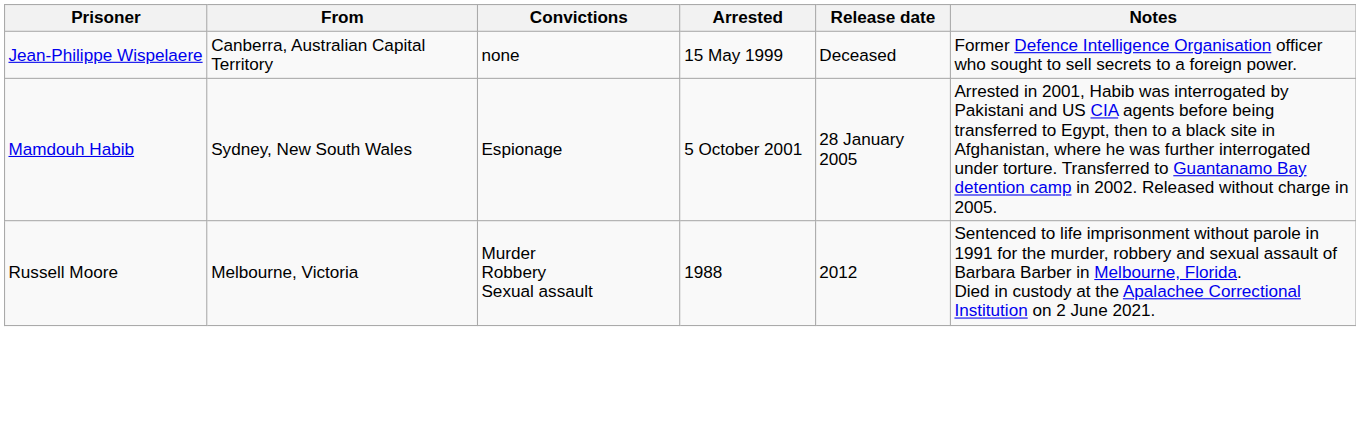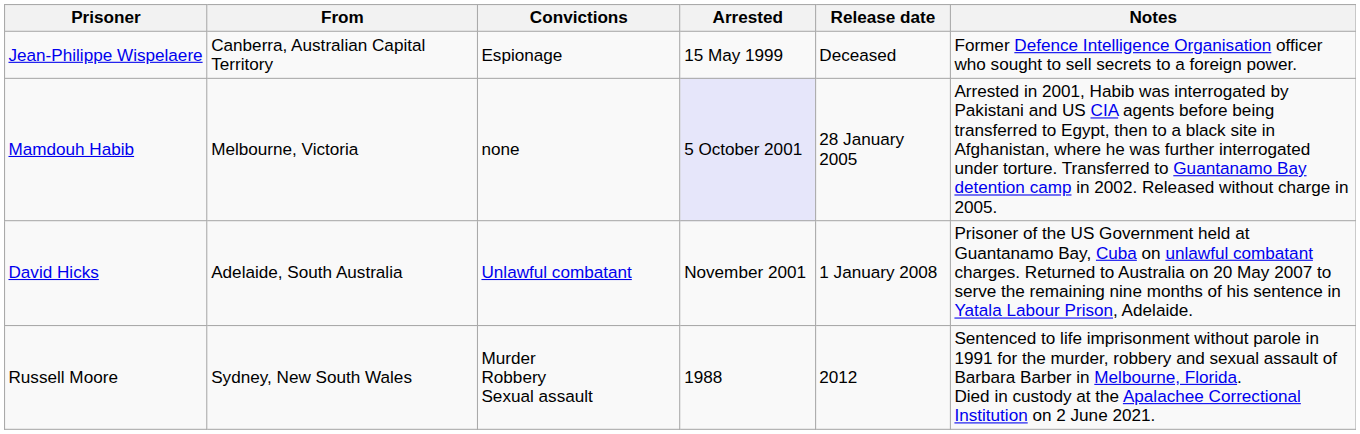 <table class="wikitable sortable" style="width:100%;">
 <tr>
 <th style="width:15%;">Prisoner</th>
 <th style="width:20%;">From</th>
 <th style="width:15%;">Convictions</th>
 <th style="width:10%;">Arrested</th>
 <th style="width:10%;">Release date</th>
 <th style="width:30%;">Notes</th>
 </tr>
 <tr style="text-align:left;">
 <td><a href='#'>Jean-Philippe Wispelaere</a></td>
 <td>Canberra, Australian Capital Territory</td>
-<td>none</td>
+<td>Espionage</td>
 <td>15 May 1999</td>
 <td>Deceased</td>
 <td>Former <a href='#'>Defence Intelligence Organisation</a> officer who sought to sell secrets to a foreign power.</td>
 </tr>
 <tr style="text-align:left;">
 <td><a href='#'>Mamdouh Habib</a></td>
-<td>Sydney, New South Wales</td>
-<td>Espionage</td>
-<td>5 October 2001</td>
+<td>Melbourne, Victoria</td>
+<td>none</td>
+<td style="background: lavender;">5 October 2001</td>
 <td>28 January 2005</td>
 <td>Arrested in 2001, Habib was interrogated by Pakistani and US <a href='#'>CIA</a> agents before being transferred to Egypt, then to a black site in Afghanistan, where he was further interrogated under torture. Transferred to <a href='#'>Guantanamo Bay detention camp</a> in 2002. Released without charge in 2005.</td>
 </tr>
+<tr style="text-align:left;">
+<td><a href='#'>David Hicks</a></td>
+<td>Adelaide, South Australia</td>
+<td><a href='#'>Unlawful combatant</a></td>
+<td>November 2001</td>
+<td>1 January 2008</td>
+<td>Prisoner of the US Government held at Guantanamo Bay, <a href='#'>Cuba</a> on <a href='#'>unlawful combatant</a> charges. Returned to Australia on 20 May 2007 to serve the remaining nine months of his sentence in <a href='#'>Yatala Labour Prison</a>, Adelaide.</td>
+</tr>
 <tr>
 <td>Russell Moore</td>
-<td>Melbourne, Victoria</td>
+<td>Sydney, New South Wales</td>
 <td>Murder<br>Robbery<br>Sexual assault</td>
 <td>1988</td>
 <td>2012</td>
 <td>Sentenced to life imprisonment without parole in 1991 for the murder, robbery and sexual assault of Barbara Barber in <a href='#'>Melbourne, Florida</a>.<br>Died in custody at the <a href='#'>Apalachee Correctional Institution</a> on 2 June 2021.</td>
 </tr>
 </table>
